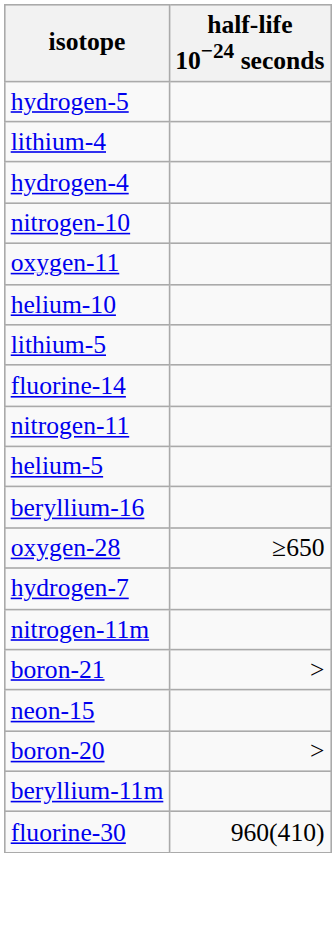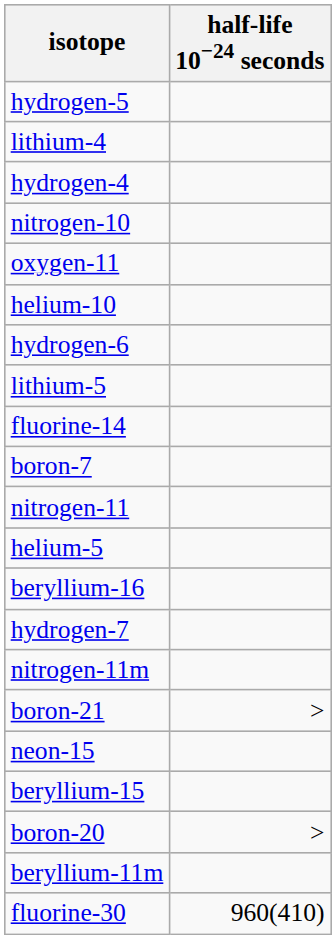 <table class="wikitable sortable">
 <tr>
 <th>isotope</th>
 <th class=unsortable>half-life<br>10<sup>−24</sup> seconds</th>
 </tr>
 <tr>
 <td><a href='#'>hydrogen-5</a></td>
 <td align=right></td>
 </tr>
 <tr>
 <td><a href='#'>lithium-4</a></td>
 <td align=right></td>
 </tr>
 <tr>
 <td><a href='#'>hydrogen-4</a></td>
 <td align=right></td>
 </tr>
 <tr>
 <td><a href='#'>nitrogen-10</a></td>
 <td align=right></td>
 </tr>
 <tr>
 <td><a href='#'>oxygen-11</a></td>
 <td align=right></td>
 </tr>
 <tr>
 <td><a href='#'>helium-10</a></td>
 <td align=right></td>
 </tr>
 <tr>
+<td><a href='#'>hydrogen-6</a></td>
+<td align=right></td>
+</tr>
+<tr>
 <td><a href='#'>lithium-5</a></td>
 <td align=right></td>
 </tr>
 <tr>
 <td><a href='#'>fluorine-14</a></td>
+<td align=right></td>
+</tr>
+<tr>
+<td><a href='#'>boron-7</a></td>
 <td align=right></td>
 </tr>
 <tr>
 <td><a href='#'>nitrogen-11</a></td>
 <td align=right></td>
 </tr>
 <tr>
 <td><a href='#'>helium-5</a></td>
 <td align=right></td>
 </tr>
 <tr>
 <td><a href='#'>beryllium-16</a></td>
 <td align=right></td>
-</tr>
-<tr>
-<td><a href='#'>oxygen-28</a></td>
-<td align=right>≥650</td>
 </tr>
 <tr>
 <td><a href='#'>hydrogen-7</a></td>
 <td align=right></td>
 </tr>
 <tr>
 <td><a href='#'>nitrogen-11m</a></td>
 <td align=right></td>
 </tr>
 <tr>
 <td><a href='#'>boron-21</a></td>
 <td align=right>> </td>
 </tr>
 <tr>
 <td><a href='#'>neon-15</a></td>
 <td align=right></td>
 </tr>
 <tr>
+<td><a href='#'>beryllium-15</a></td>
+<td align=right></td>
+</tr>
+<tr>
 <td><a href='#'>boron-20</a></td>
 <td align=right>> </td>
 </tr>
 <tr>
 <td><a href='#'>beryllium-11m</a></td>
 <td align=right></td>
 </tr>
 <tr>
 <td><a href='#'>fluorine-30</a></td>
 <td align=right>960(410)</td>
 </tr>
 </table>
